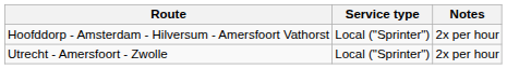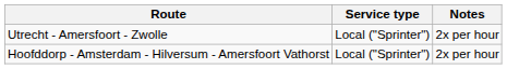 <table class="wikitable">
 <tr>
 <th>Route</th>
 <th>Service type</th>
 <th>Notes</th>
 </tr>
 <tr>
+<td>Utrecht - Amersfoort - Zwolle</td>
+<td>Local ("Sprinter")</td>
+<td>2x per hour</td>
+</tr>
+<tr>
 <td>Hoofddorp - Amsterdam - Hilversum - Amersfoort Vathorst</td>
 <td>Local ("Sprinter")</td>
 <td>2x per hour</td>
 </tr>
-<tr>
-<td>Utrecht - Amersfoort - Zwolle</td>
-<td>Local ("Sprinter")</td>
-<td>2x per hour</td>
-</tr>
 </table>
